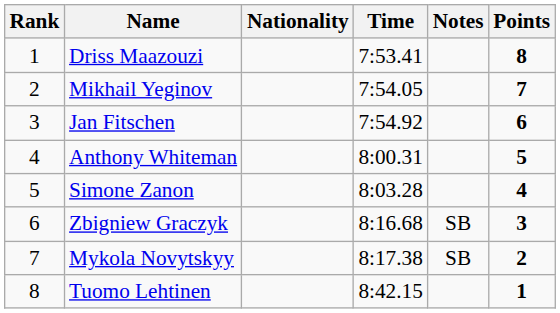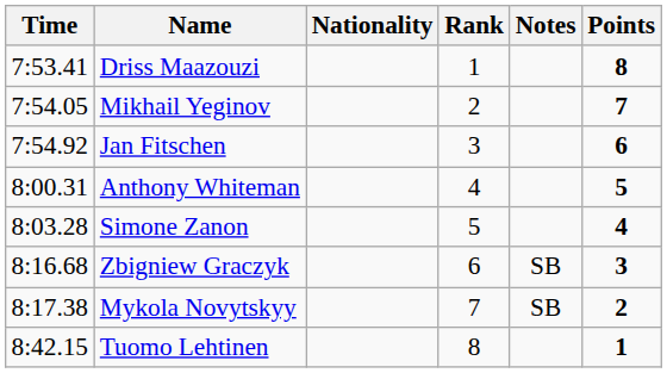 <table class="wikitable sortable" style="text-align:center">
 <tr>
-<th>Rank</th>
+<th>Time</th>
 <th>Name</th>
 <th>Nationality</th>
-<th>Time</th>
+<th>Rank</th>
 <th>Notes</th>
 <th>Points</th>
 </tr>
 <tr>
-<td>1</td>
+<td>7:53.41</td>
 <td align=left><a href='#'>Driss Maazouzi</a></td>
 <td align=left></td>
-<td>7:53.41</td>
+<td>1</td>
 <td></td>
 <td><strong>8</strong></td>
 </tr>
 <tr>
-<td>2</td>
+<td>7:54.05</td>
 <td align=left><a href='#'>Mikhail Yeginov</a></td>
 <td align=left></td>
-<td>7:54.05</td>
+<td>2</td>
 <td></td>
 <td><strong>7</strong></td>
 </tr>
 <tr>
-<td>3</td>
+<td>7:54.92</td>
 <td align=left><a href='#'>Jan Fitschen</a></td>
 <td align=left></td>
-<td>7:54.92</td>
+<td>3</td>
 <td></td>
 <td><strong>6</strong></td>
 </tr>
 <tr>
-<td>4</td>
+<td>8:00.31</td>
 <td align=left><a href='#'>Anthony Whiteman</a></td>
 <td align=left></td>
-<td>8:00.31</td>
+<td>4</td>
 <td></td>
 <td><strong>5</strong></td>
 </tr>
 <tr>
-<td>5</td>
+<td>8:03.28</td>
 <td align=left><a href='#'>Simone Zanon</a></td>
 <td align=left></td>
-<td>8:03.28</td>
+<td>5</td>
 <td></td>
 <td><strong>4</strong></td>
 </tr>
 <tr>
-<td>6</td>
+<td>8:16.68</td>
 <td align=left><a href='#'>Zbigniew Graczyk</a></td>
 <td align=left></td>
-<td>8:16.68</td>
+<td>6</td>
 <td>SB</td>
 <td><strong>3</strong></td>
 </tr>
 <tr>
-<td>7</td>
+<td>8:17.38</td>
 <td align=left><a href='#'>Mykola Novytskyy</a></td>
 <td align=left></td>
-<td>8:17.38</td>
+<td>7</td>
 <td>SB</td>
 <td><strong>2</strong></td>
 </tr>
 <tr>
-<td>8</td>
+<td>8:42.15</td>
 <td align=left><a href='#'>Tuomo Lehtinen</a></td>
 <td align=left></td>
-<td>8:42.15</td>
+<td>8</td>
 <td></td>
 <td><strong>1</strong></td>
 </tr>
 </table>
